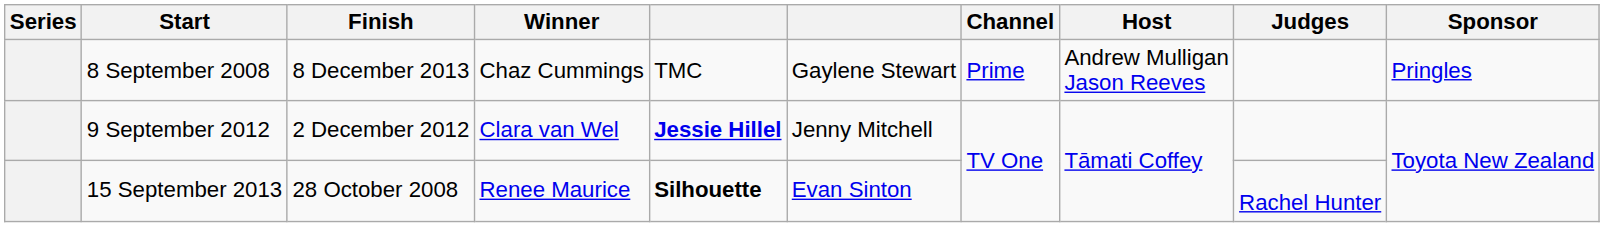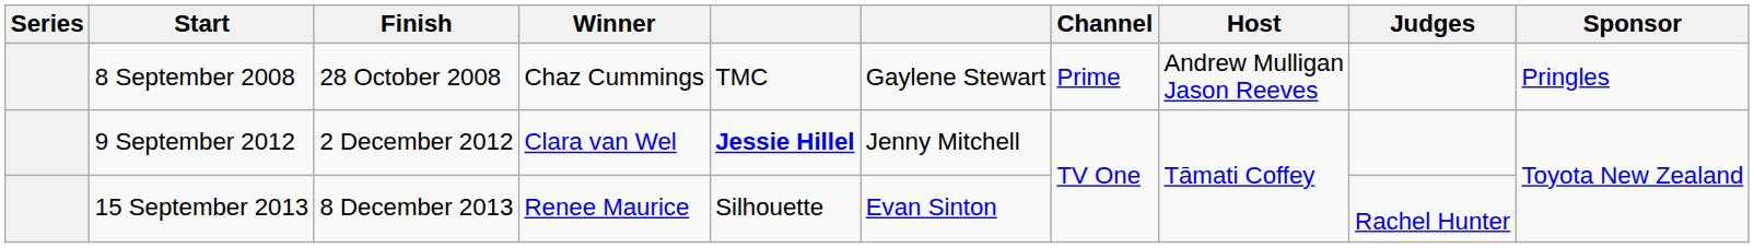 <table class="wikitable plainrowheaders">
 <tr>
 <th scope="col">Series</th>
 <th scope="col">Start</th>
 <th scope="col">Finish</th>
 <th scope="col">Winner</th>
 <th scope="col"></th>
 <th scope="col"></th>
 <th scope="col">Channel</th>
 <th scope="col">Host</th>
 <th scope="col">Judges</th>
 <th scope="col">Sponsor</th>
 </tr>
 <tr>
 <th scope="row"></th>
 <td>8 September 2008</td>
-<td>8 December 2013</td>
+<td>28 October 2008</td>
 <td>Chaz Cummings</td>
 <td>TMC</td>
 <td>Gaylene Stewart</td>
 <td><a href='#'>Prime</a></td>
 <td>Andrew Mulligan<br><a href='#'>Jason Reeves</a></td>
 <td><br><br></td>
 <td><a href='#'>Pringles</a></td>
 </tr>
 <tr>
 <th scope="row"></th>
 <td>9 September 2012</td>
 <td>2 December 2012</td>
 <td><a href='#'>Clara van Wel</a></td>
 <td><strong><a href='#'>Jessie Hillel</a></strong></td>
 <td>Jenny Mitchell</td>
 <td rowspan=2><a href='#'>TV One</a></td>
 <td rowspan=2><a href='#'>Tāmati Coffey</a></td>
 <td><br><br></td>
 <td rowspan=2><a href='#'>Toyota New Zealand</a></td>
 </tr>
 <tr>
 <th scope="row"></th>
 <td>15 September 2013</td>
-<td>28 October 2008</td>
+<td>8 December 2013</td>
 <td><a href='#'>Renee Maurice</a></td>
-<td><strong>Silhouette</strong></td>
+<td>Silhouette</td>
 <td><a href='#'>Evan Sinton</a></td>
 <td><br><a href='#'>Rachel Hunter</a><br></td>
 </tr>
 </table>
